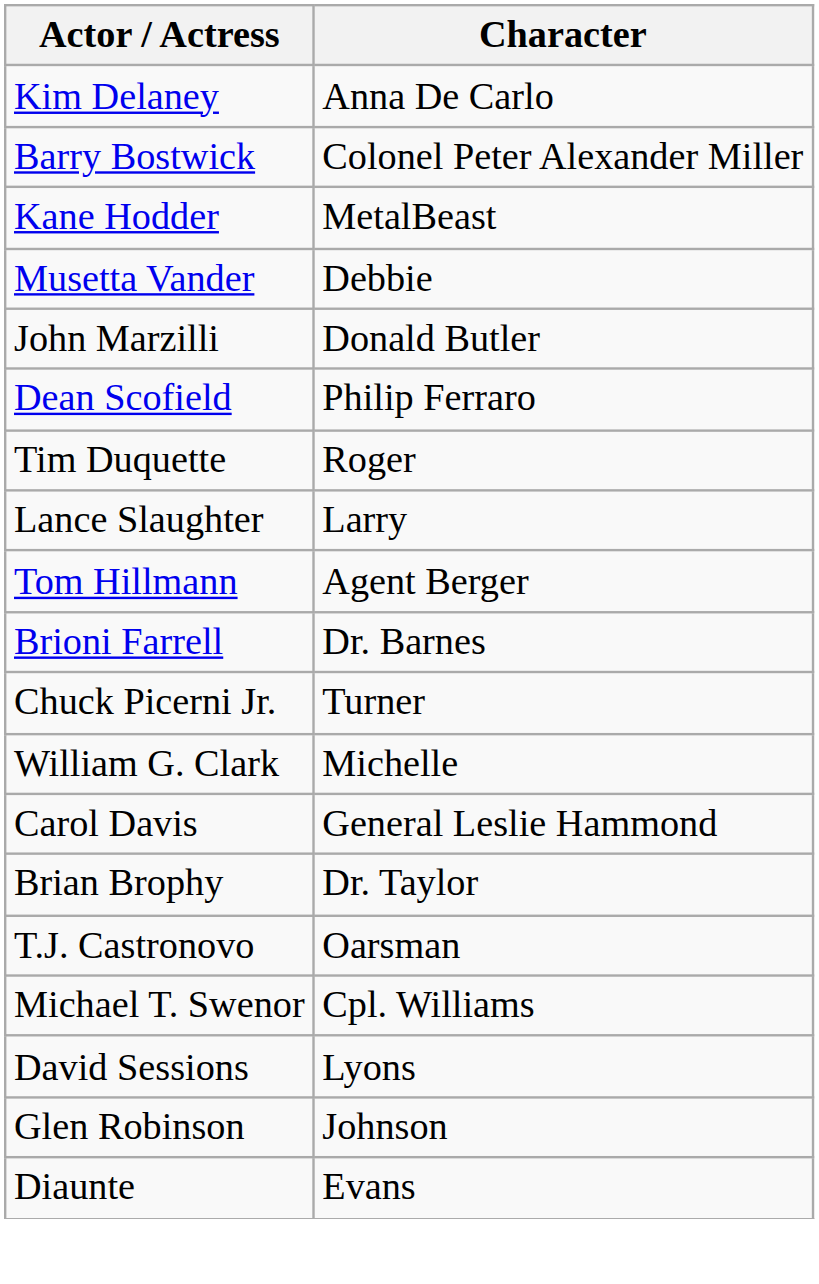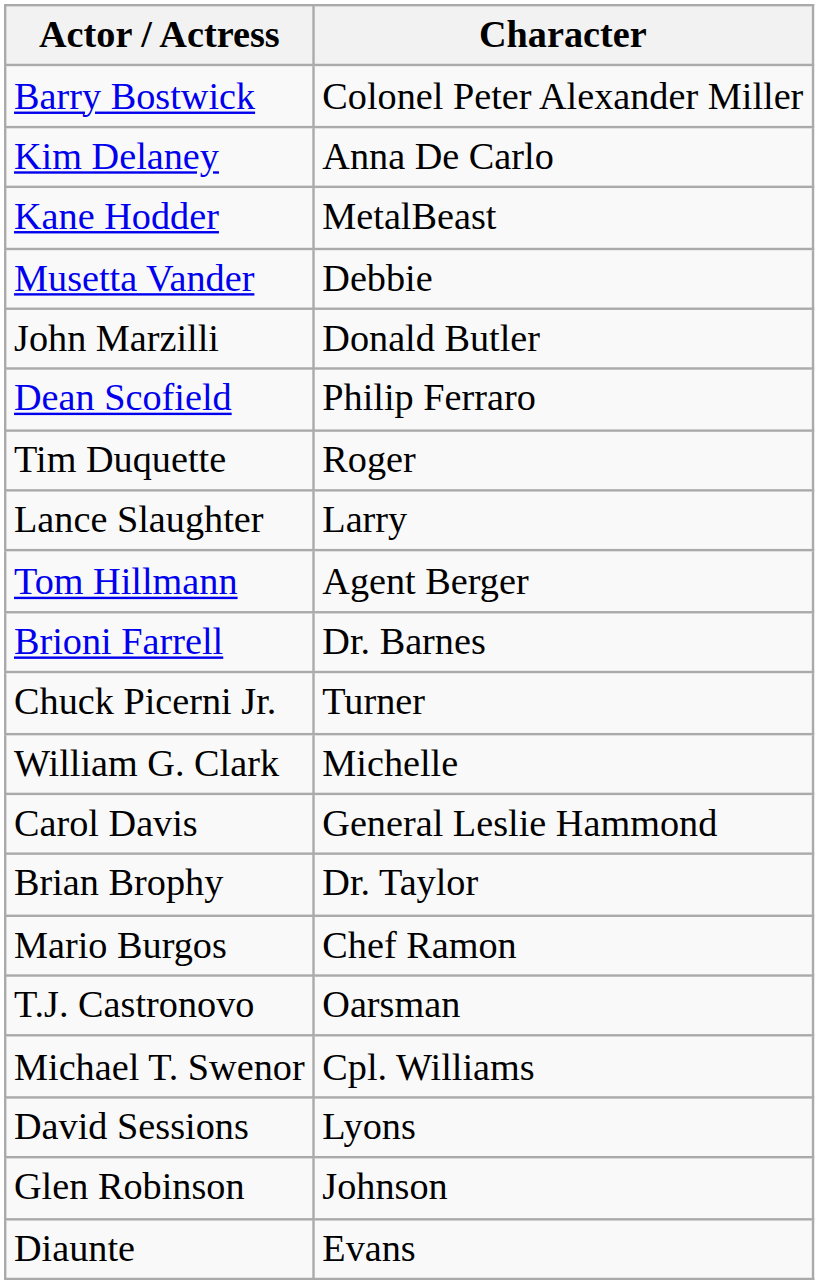 <table class="wikitable">
 <tr>
 <th>Actor / Actress</th>
 <th>Character</th>
 </tr>
 <tr>
+<td><a href='#'>Barry Bostwick</a></td>
+<td>Colonel Peter Alexander Miller</td>
+</tr>
+<tr>
 <td><a href='#'>Kim Delaney</a></td>
 <td>Anna De Carlo</td>
-</tr>
-<tr>
-<td><a href='#'>Barry Bostwick</a></td>
-<td>Colonel Peter Alexander Miller</td>
 </tr>
 <tr>
 <td><a href='#'>Kane Hodder</a></td>
 <td>MetalBeast</td>
 </tr>
 <tr>
 <td><a href='#'>Musetta Vander</a></td>
 <td>Debbie</td>
 </tr>
 <tr>
 <td>John Marzilli</td>
 <td>Donald Butler</td>
 </tr>
 <tr>
 <td><a href='#'>Dean Scofield</a></td>
 <td>Philip Ferraro</td>
 </tr>
 <tr>
 <td>Tim Duquette</td>
 <td>Roger</td>
 </tr>
 <tr>
 <td>Lance Slaughter</td>
 <td>Larry</td>
 </tr>
 <tr>
 <td><a href='#'>Tom Hillmann</a></td>
 <td>Agent Berger</td>
 </tr>
 <tr>
 <td><a href='#'>Brioni Farrell</a></td>
 <td>Dr. Barnes</td>
 </tr>
 <tr>
 <td>Chuck Picerni Jr.</td>
 <td>Turner</td>
 </tr>
 <tr>
 <td>William G. Clark</td>
 <td>Michelle</td>
 </tr>
 <tr>
 <td>Carol Davis</td>
 <td>General Leslie Hammond</td>
 </tr>
 <tr>
 <td>Brian Brophy</td>
 <td>Dr. Taylor</td>
 </tr>
 <tr>
+<td>Mario Burgos</td>
+<td>Chef Ramon</td>
+</tr>
+<tr>
 <td>T.J. Castronovo</td>
 <td>Oarsman</td>
 </tr>
 <tr>
 <td>Michael T. Swenor</td>
 <td>Cpl. Williams</td>
 </tr>
 <tr>
 <td>David Sessions</td>
 <td>Lyons</td>
 </tr>
 <tr>
 <td>Glen Robinson</td>
 <td>Johnson</td>
 </tr>
 <tr>
 <td>Diaunte</td>
 <td>Evans</td>
 </tr>
 <tr>
 </tr>
 </table>
